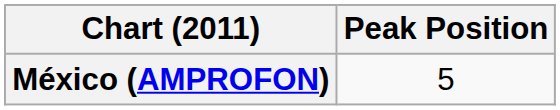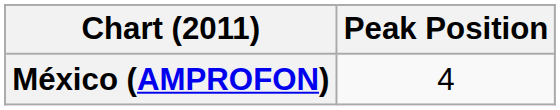 <table class="wikitable sortable plainrowheaders" style="text-align:center">
 <tr>
 <th>Chart (2011)</th>
 <th>Peak Position</th>
 </tr>
 <tr>
 <th scope="row">México (<a href='#'>AMPROFON</a>)</th>
-<td>5</td>
+<td>4</td>
 </tr>
 </table>
